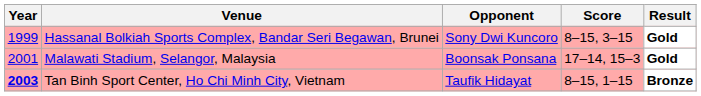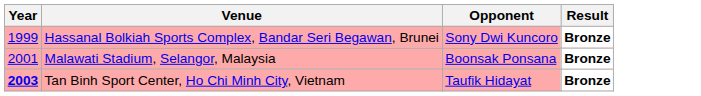 <table class="sortable wikitable" style="font-size: 90%;">
 <tr>
 <th>Year</th>
 <th>Venue</th>
 <th>Opponent</th>
-<th>Score</th>
 <th>Result</th>
 </tr>
 <tr style="background:#FFAAAA">
 <td align="center"><a href='#'>1999</a></td>
 <td align="left"><a href='#'>Hassanal Bolkiah Sports Complex</a>, <a href='#'>Bandar Seri Begawan</a>, Brunei</td>
 <td align="left"> <a href='#'>Sony Dwi Kuncoro</a></td>
-<td align="left">8–15, 3–15</td>
-<td style="text-align:left; background:white"> <strong>Gold</strong></td>
+<td style="text-align:left; background:white"> <strong>Bronze</strong></td>
 </tr>
 <tr style="background:#FFAAAA">
 <td align="center"><a href='#'>2001</a></td>
 <td align="left"><a href='#'>Malawati Stadium</a>, <a href='#'>Selangor</a>, Malaysia</td>
 <td align="left"> <a href='#'>Boonsak Ponsana</a></td>
-<td align="left">17–14, 15–3</td>
-<td style="text-align:left; background:white"> <strong>Gold</strong></td>
+<td style="text-align:left; background:white"> <strong>Bronze</strong></td>
 </tr>
 <tr style="background:#FFAAAA">
 <td align="center"><strong><a href='#'>2003</a></strong></td>
 <td align="left">Tan Binh Sport Center, <a href='#'>Ho Chi Minh City</a>, Vietnam</td>
 <td align="left"> <a href='#'>Taufik Hidayat</a></td>
-<td align="left">8–15, 1–15</td>
 <td style="text-align:left; background:white"> <strong>Bronze</strong></td>
 </tr>
 </table>
